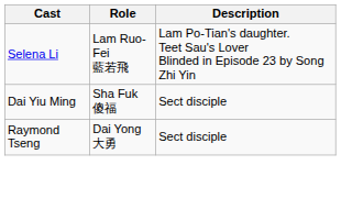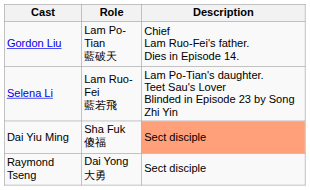 <table class="wikitable" width="70%">
 <tr>
 <th>Cast</th>
 <th>Role</th>
 <th>Description</th>
+</tr>
+<tr>
+<td><a href='#'>Gordon Liu</a></td>
+<td>Lam Po-Tian<br>藍破天</td>
+<td>Chief<br>Lam Ruo-Fei's father. <br>Dies in Episode 14.</td>
 </tr>
 <tr>
 <td><a href='#'>Selena Li</a></td>
 <td>Lam Ruo-Fei<br>藍若飛</td>
 <td>Lam Po-Tian's daughter. <br> Teet Sau's Lover <br>Blinded in Episode 23 by Song Zhi Yin</td>
 </tr>
 <tr>
 <td>Dai Yiu Ming</td>
 <td>Sha Fuk<br>傻福</td>
-<td>Sect disciple</td>
+<td style="background: lightsalmon;">Sect disciple</td>
 </tr>
 <tr>
 <td>Raymond Tseng</td>
 <td>Dai Yong<br>大勇</td>
 <td>Sect disciple</td>
 </tr>
 </table>
